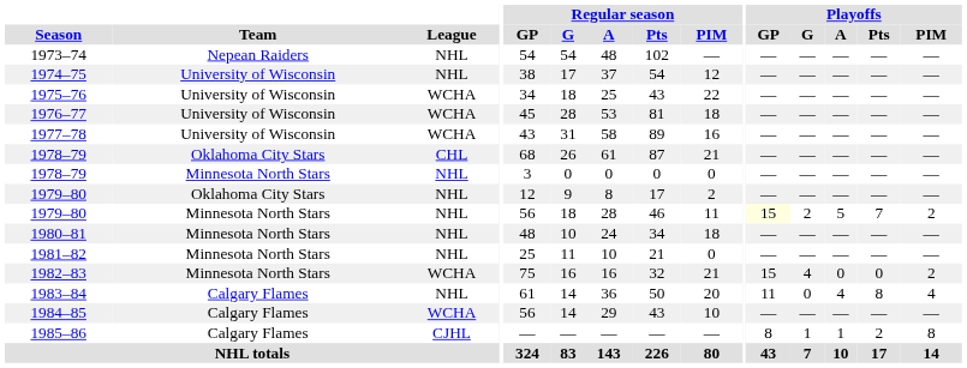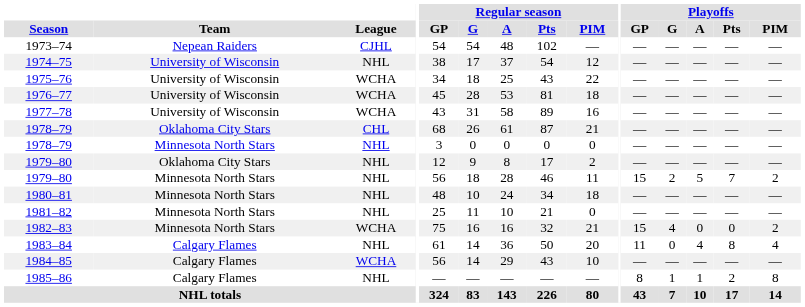 <table border="0" cellpadding="1" cellspacing="0" style="text-align:center; width:60em">
 <tr bgcolor="#e0e0e0">
 <th colspan="3" bgcolor="#ffffff"></th>
 <th rowspan="100" bgcolor="#ffffff"></th>
 <th colspan="5"><a href='#'>Regular season</a></th>
 <th rowspan="100" bgcolor="#ffffff"></th>
 <th colspan="5"><a href='#'>Playoffs</a></th>
 </tr>
 <tr bgcolor="#e0e0e0">
 <th><a href='#'>Season</a></th>
 <th>Team</th>
 <th>League</th>
 <th>GP</th>
 <th><a href='#'>G</a></th>
 <th><a href='#'>A</a></th>
 <th><a href='#'>Pts</a></th>
 <th><a href='#'>PIM</a></th>
 <th>GP</th>
 <th>G</th>
 <th>A</th>
 <th>Pts</th>
 <th>PIM</th>
 </tr>
 <tr>
 <td>1973–74</td>
 <td><a href='#'>Nepean Raiders</a></td>
-<td>NHL</td>
+<td><a href='#'>CJHL</a></td>
 <td>54</td>
 <td>54</td>
 <td>48</td>
 <td>102</td>
 <td>—</td>
 <td>—</td>
 <td>—</td>
 <td>—</td>
 <td>—</td>
 <td>—</td>
 </tr>
 <tr bgcolor="#f0f0f0">
 <td><a href='#'>1974–75</a></td>
 <td><a href='#'>University of Wisconsin</a></td>
 <td>NHL</td>
 <td>38</td>
 <td>17</td>
 <td>37</td>
 <td>54</td>
 <td>12</td>
 <td>—</td>
 <td>—</td>
 <td>—</td>
 <td>—</td>
 <td>—</td>
 </tr>
 <tr>
 <td><a href='#'>1975–76</a></td>
 <td>University of Wisconsin</td>
 <td>WCHA</td>
 <td>34</td>
 <td>18</td>
 <td>25</td>
 <td>43</td>
 <td>22</td>
 <td>—</td>
 <td>—</td>
 <td>—</td>
 <td>—</td>
 <td>—</td>
 </tr>
 <tr bgcolor="#f0f0f0">
 <td><a href='#'>1976–77</a></td>
 <td>University of Wisconsin</td>
 <td>WCHA</td>
 <td>45</td>
 <td>28</td>
 <td>53</td>
 <td>81</td>
 <td>18</td>
 <td>—</td>
 <td>—</td>
 <td>—</td>
 <td>—</td>
 <td>—</td>
 </tr>
 <tr>
 <td><a href='#'>1977–78</a></td>
 <td>University of Wisconsin</td>
 <td>WCHA</td>
 <td>43</td>
 <td>31</td>
 <td>58</td>
 <td>89</td>
 <td>16</td>
 <td>—</td>
 <td>—</td>
 <td>—</td>
 <td>—</td>
 <td>—</td>
 </tr>
 <tr bgcolor="#f0f0f0">
 <td><a href='#'>1978–79</a></td>
 <td><a href='#'>Oklahoma City Stars</a></td>
 <td><a href='#'>CHL</a></td>
 <td>68</td>
 <td>26</td>
 <td>61</td>
 <td>87</td>
 <td>21</td>
 <td>—</td>
 <td>—</td>
 <td>—</td>
 <td>—</td>
 <td>—</td>
 </tr>
 <tr>
 <td><a href='#'>1978–79</a></td>
 <td><a href='#'>Minnesota North Stars</a></td>
 <td><a href='#'>NHL</a></td>
 <td>3</td>
 <td>0</td>
 <td>0</td>
 <td>0</td>
 <td>0</td>
 <td>—</td>
 <td>—</td>
 <td>—</td>
 <td>—</td>
 <td>—</td>
 </tr>
 <tr bgcolor="#f0f0f0">
 <td><a href='#'>1979–80</a></td>
 <td>Oklahoma City Stars</td>
 <td>NHL</td>
 <td>12</td>
 <td>9</td>
 <td>8</td>
 <td>17</td>
 <td>2</td>
 <td>—</td>
 <td>—</td>
 <td>—</td>
 <td>—</td>
 <td>—</td>
 </tr>
 <tr>
 <td><a href='#'>1979–80</a></td>
 <td>Minnesota North Stars</td>
 <td>NHL</td>
 <td>56</td>
 <td>18</td>
 <td>28</td>
 <td>46</td>
 <td>11</td>
-<td style="background: lightyellow;">15</td>
+<td>15</td>
 <td>2</td>
 <td>5</td>
 <td>7</td>
 <td>2</td>
 </tr>
 <tr bgcolor="#f0f0f0">
 <td><a href='#'>1980–81</a></td>
 <td>Minnesota North Stars</td>
 <td>NHL</td>
 <td>48</td>
 <td>10</td>
 <td>24</td>
 <td>34</td>
 <td>18</td>
 <td>—</td>
 <td>—</td>
 <td>—</td>
 <td>—</td>
 <td>—</td>
 </tr>
 <tr>
 <td><a href='#'>1981–82</a></td>
 <td>Minnesota North Stars</td>
 <td>NHL</td>
 <td>25</td>
 <td>11</td>
 <td>10</td>
 <td>21</td>
 <td>0</td>
 <td>—</td>
 <td>—</td>
 <td>—</td>
 <td>—</td>
 <td>—</td>
 </tr>
 <tr bgcolor="#f0f0f0">
 <td><a href='#'>1982–83</a></td>
 <td>Minnesota North Stars</td>
 <td>WCHA</td>
 <td>75</td>
 <td>16</td>
 <td>16</td>
 <td>32</td>
 <td>21</td>
 <td>15</td>
 <td>4</td>
 <td>0</td>
 <td>0</td>
 <td>2</td>
 </tr>
 <tr>
 <td><a href='#'>1983–84</a></td>
 <td><a href='#'>Calgary Flames</a></td>
 <td>NHL</td>
 <td>61</td>
 <td>14</td>
 <td>36</td>
 <td>50</td>
 <td>20</td>
 <td>11</td>
 <td>0</td>
 <td>4</td>
 <td>8</td>
 <td>4</td>
 </tr>
 <tr bgcolor="#f0f0f0">
 <td><a href='#'>1984–85</a></td>
 <td>Calgary Flames</td>
 <td><a href='#'>WCHA</a></td>
 <td>56</td>
 <td>14</td>
 <td>29</td>
 <td>43</td>
 <td>10</td>
 <td>—</td>
 <td>—</td>
 <td>—</td>
 <td>—</td>
 <td>—</td>
 </tr>
 <tr>
 <td><a href='#'>1985–86</a></td>
 <td>Calgary Flames</td>
-<td><a href='#'>CJHL</a></td>
+<td>NHL</td>
 <td>—</td>
 <td>—</td>
 <td>—</td>
 <td>—</td>
 <td>—</td>
 <td>8</td>
 <td>1</td>
 <td>1</td>
 <td>2</td>
 <td>8</td>
 </tr>
 <tr bgcolor="#e0e0e0">
 <th colspan="3">NHL totals</th>
 <th>324</th>
 <th>83</th>
 <th>143</th>
 <th>226</th>
 <th>80</th>
 <th>43</th>
 <th>7</th>
 <th>10</th>
 <th>17</th>
 <th>14</th>
 </tr>
 </table>
